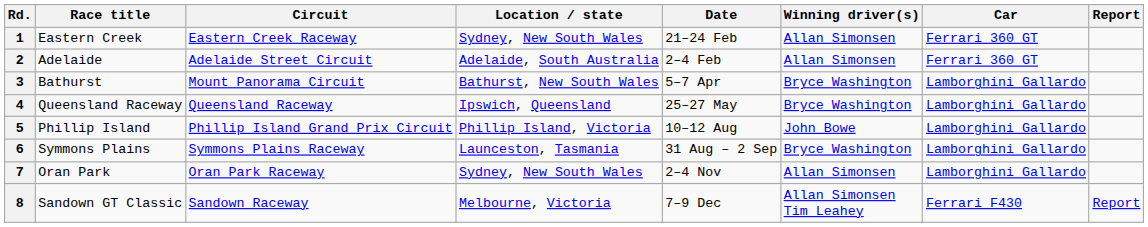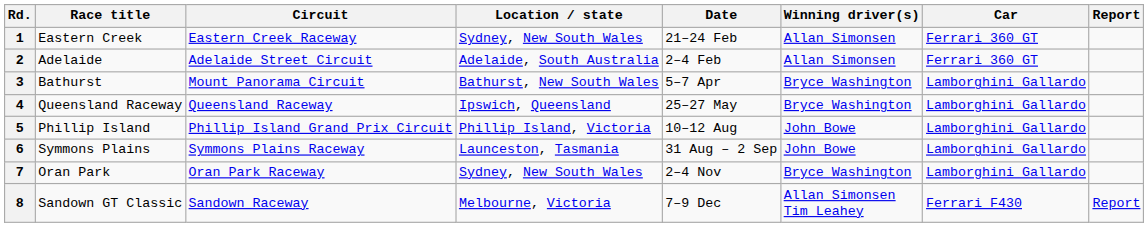 <table class="wikitable" style="font-size: 90%">
 <tr>
 <th>Rd.</th>
 <th>Race title</th>
 <th>Circuit</th>
 <th>Location / state</th>
 <th>Date</th>
 <th>Winning driver(s)</th>
 <th>Car</th>
 <th>Report</th>
 </tr>
 <tr>
 <th>1</th>
 <td> Eastern Creek</td>
 <td><a href='#'>Eastern Creek Raceway</a></td>
 <td><a href='#'>Sydney</a>, <a href='#'>New South Wales</a></td>
 <td>21–24 Feb</td>
 <td><a href='#'>Allan Simonsen</a></td>
 <td><a href='#'>Ferrari 360 GT</a></td>
 <td></td>
 </tr>
 <tr>
 <th>2</th>
 <td> Adelaide</td>
 <td><a href='#'>Adelaide Street Circuit</a></td>
 <td><a href='#'>Adelaide</a>, <a href='#'>South Australia</a></td>
 <td>2–4 Feb</td>
 <td><a href='#'>Allan Simonsen</a></td>
 <td><a href='#'>Ferrari 360 GT</a></td>
 <td></td>
 </tr>
 <tr>
 <th>3</th>
 <td> Bathurst</td>
 <td><a href='#'>Mount Panorama Circuit</a></td>
 <td><a href='#'>Bathurst</a>, <a href='#'>New South Wales</a></td>
 <td>5–7 Apr</td>
 <td><a href='#'>Bryce Washington</a></td>
 <td><a href='#'>Lamborghini Gallardo</a></td>
 <td></td>
 </tr>
 <tr>
 <th>4</th>
 <td> Queensland Raceway</td>
 <td><a href='#'>Queensland Raceway</a></td>
 <td><a href='#'>Ipswich</a>, <a href='#'>Queensland</a></td>
 <td>25–27 May</td>
 <td><a href='#'>Bryce Washington</a></td>
 <td><a href='#'>Lamborghini Gallardo</a></td>
 <td></td>
 </tr>
 <tr>
 <th>5</th>
 <td> Phillip Island</td>
 <td><a href='#'>Phillip Island Grand Prix Circuit</a></td>
 <td><a href='#'>Phillip Island</a>, <a href='#'>Victoria</a></td>
 <td>10–12 Aug</td>
 <td><a href='#'>John Bowe</a></td>
 <td><a href='#'>Lamborghini Gallardo</a></td>
 <td></td>
 </tr>
 <tr>
 <th>6</th>
 <td> Symmons Plains</td>
 <td><a href='#'>Symmons Plains Raceway</a></td>
 <td><a href='#'>Launceston</a>, <a href='#'>Tasmania</a></td>
 <td>31 Aug – 2 Sep</td>
-<td><a href='#'>Bryce Washington</a></td>
+<td><a href='#'>John Bowe</a></td>
 <td><a href='#'>Lamborghini Gallardo</a></td>
 <td></td>
 </tr>
 <tr>
 <th>7</th>
 <td> Oran Park</td>
 <td><a href='#'>Oran Park Raceway</a></td>
 <td><a href='#'>Sydney</a>, <a href='#'>New South Wales</a></td>
 <td>2–4 Nov</td>
-<td><a href='#'>Allan Simonsen</a></td>
+<td><a href='#'>Bryce Washington</a></td>
 <td><a href='#'>Lamborghini Gallardo</a></td>
 <td></td>
 </tr>
 <tr>
 <th>8</th>
 <td> Sandown GT Classic</td>
 <td><a href='#'>Sandown Raceway</a></td>
 <td><a href='#'>Melbourne</a>, <a href='#'>Victoria</a></td>
 <td>7–9 Dec</td>
 <td><a href='#'>Allan Simonsen</a><br><a href='#'>Tim Leahey</a></td>
 <td><a href='#'>Ferrari F430</a></td>
 <td><a href='#'>Report</a></td>
 </tr>
 </table>
